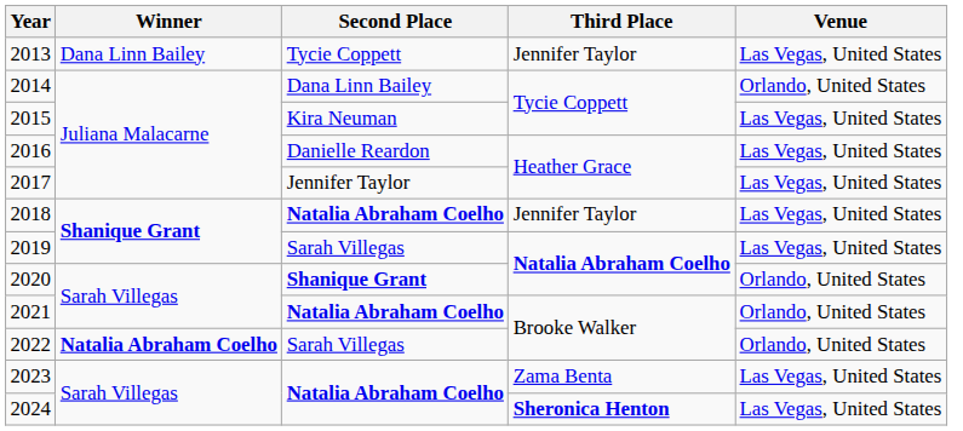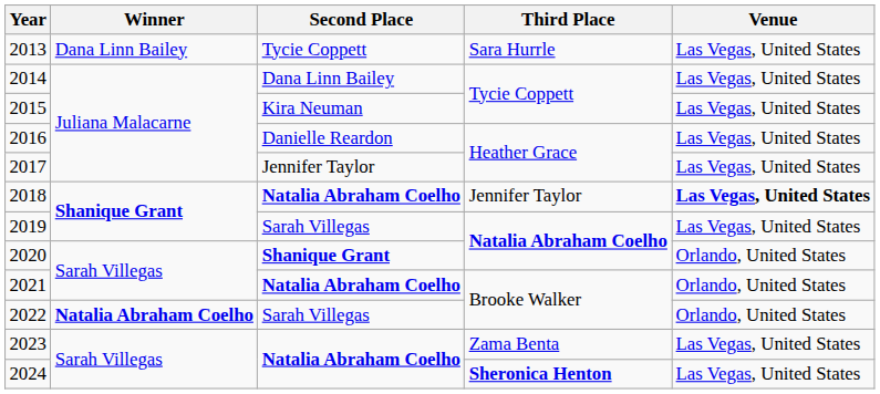 <table class="wikitable">
 <tr>
 <th>Year</th>
 <th>Winner</th>
 <th>Second Place</th>
 <th>Third Place</th>
 <th>Venue</th>
 </tr>
 <tr>
 <td>2013</td>
 <td> <a href='#'>Dana Linn Bailey</a></td>
 <td> <a href='#'>Tycie Coppett</a></td>
-<td> Jennifer Taylor</td>
+<td> <a href='#'>Sara Hurrle</a></td>
 <td> <a href='#'>Las Vegas</a>, United States</td>
 </tr>
 <tr>
 <td>2014</td>
 <td rowspan="4"> <a href='#'>Juliana Malacarne</a></td>
 <td> <a href='#'>Dana Linn Bailey</a></td>
 <td rowspan="2"> <a href='#'>Tycie Coppett</a></td>
-<td rowspan="1"> <a href='#'>Orlando</a>, United States</td>
+<td> <a href='#'>Las Vegas</a>, United States</td>
 </tr>
 <tr>
 <td>2015</td>
 <td> <a href='#'>Kira Neuman</a></td>
 <td> <a href='#'>Las Vegas</a>, United States</td>
 </tr>
 <tr>
 <td>2016</td>
 <td> <a href='#'>Danielle Reardon</a></td>
 <td rowspan="2"> <a href='#'>Heather Grace</a></td>
 <td> <a href='#'>Las Vegas</a>, United States</td>
 </tr>
 <tr>
 <td>2017</td>
 <td> Jennifer Taylor</td>
 <td> <a href='#'>Las Vegas</a>, United States</td>
 </tr>
 <tr>
 <td>2018</td>
 <td rowspan="2"> <strong><a href='#'>Shanique Grant</a></strong></td>
 <td> <strong><a href='#'>Natalia Abraham Coelho</a></strong></td>
 <td> Jennifer Taylor</td>
-<td> <a href='#'>Las Vegas</a>, United States</td>
+<td><strong> <a href='#'>Las Vegas</a>, United States</strong></td>
 </tr>
 <tr>
 <td>2019</td>
 <td> <a href='#'>Sarah Villegas</a></td>
 <td rowspan="2"> <strong><a href='#'>Natalia Abraham Coelho</a></strong></td>
 <td> <a href='#'>Las Vegas</a>, United States</td>
 </tr>
 <tr>
 <td>2020</td>
 <td rowspan="2"> <a href='#'>Sarah Villegas</a></td>
 <td> <strong><a href='#'>Shanique Grant</a></strong></td>
 <td> <a href='#'>Orlando</a>, United States</td>
 </tr>
 <tr>
 <td>2021</td>
 <td> <strong><a href='#'>Natalia Abraham Coelho</a></strong></td>
 <td rowspan="2"> Brooke Walker</td>
 <td> <a href='#'>Orlando</a>, United States</td>
 </tr>
 <tr>
 <td>2022</td>
 <td> <strong><a href='#'>Natalia Abraham Coelho</a></strong></td>
 <td> <a href='#'>Sarah Villegas</a></td>
 <td> <a href='#'>Orlando</a>, United States</td>
 </tr>
 <tr>
 <td>2023</td>
 <td rowspan="2"> <a href='#'>Sarah Villegas</a></td>
 <td rowspan="2"> <strong><a href='#'>Natalia Abraham Coelho</a></strong></td>
 <td> <a href='#'>Zama Benta</a></td>
 <td> <a href='#'>Las Vegas</a>, United States</td>
 </tr>
 <tr>
 <td>2024</td>
 <td> <strong><a href='#'>Sheronica Henton</a></strong></td>
 <td> <a href='#'>Las Vegas</a>, United States</td>
 </tr>
 </table>
